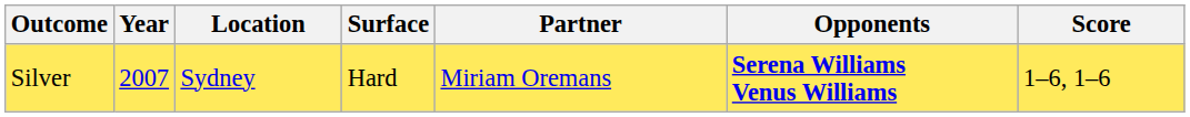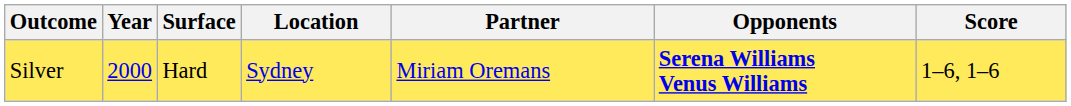 <table class="wikitable">
 <tr>
 <th>Outcome</th>
 <th>Year</th>
+<th>Surface</th>
 <th width=100>Location</th>
-<th>Surface</th>
 <th width=180>Partner</th>
 <th width=180>Opponents</th>
 <th width=100>Score</th>
 </tr>
 <tr bgcolor=FFEA5C>
 <td>Silver</td>
-<td><a href='#'>2007</a></td>
+<td><a href='#'>2000</a></td>
+<td>Hard</td>
 <td><a href='#'>Sydney</a></td>
-<td>Hard</td>
 <td> <a href='#'>Miriam Oremans</a></td>
 <td><strong> <a href='#'>Serena Williams</a><br> <a href='#'>Venus Williams</a></strong></td>
 <td>1–6, 1–6</td>
 </tr>
 </table>
